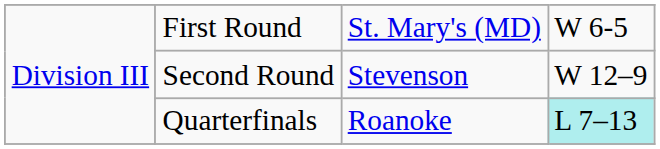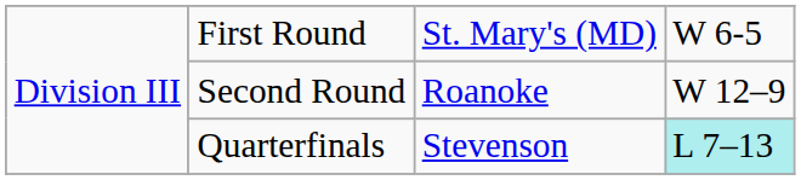 <table class="wikitable">
 <tr>
 <td rowspan="3"><a href='#'>Division III</a></td>
 <td>First Round</td>
 <td><a href='#'>St. Mary's (MD)</a></td>
 <td>W 6-5</td>
 </tr>
 <tr>
 <td>Second Round</td>
-<td><a href='#'>Stevenson</a></td>
+<td><a href='#'>Roanoke</a></td>
 <td>W 12–9</td>
 </tr>
 <tr>
 <td>Quarterfinals</td>
-<td><a href='#'>Roanoke</a></td>
+<td><a href='#'>Stevenson</a></td>
 <td style="background: paleturquoise;">L 7–13</td>
 </tr>
 </table>
